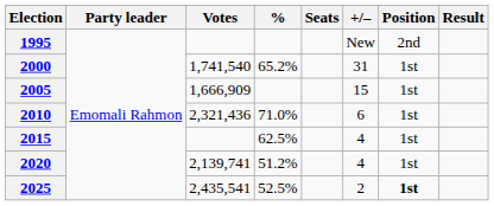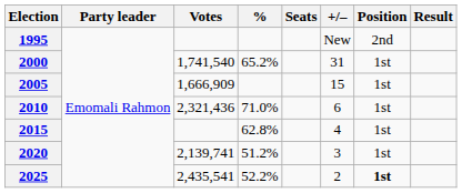 <table class=wikitable style=text-align:center>
 <tr>
 <th>Election</th>
 <th>Party leader</th>
 <th>Votes</th>
 <th>%</th>
 <th>Seats</th>
 <th>+/–</th>
 <th>Position</th>
 <th>Result</th>
 </tr>
 <tr>
 <th><a href='#'>1995</a></th>
 <td rowspan="7"><a href='#'>Emomali Rahmon</a></td>
 <td></td>
 <td></td>
 <td></td>
 <td>New</td>
 <td>2nd</td>
 <td></td>
 </tr>
 <tr>
 <th><a href='#'>2000</a></th>
 <td>1,741,540</td>
 <td>65.2%</td>
 <td></td>
 <td> 31</td>
 <td> 1st</td>
 <td></td>
 </tr>
 <tr>
 <th><a href='#'>2005</a></th>
 <td>1,666,909</td>
 <td></td>
 <td></td>
 <td> 15</td>
 <td> 1st</td>
 <td></td>
 </tr>
 <tr>
 <th><a href='#'>2010</a></th>
 <td>2,321,436</td>
 <td>71.0%</td>
 <td></td>
 <td> 6</td>
 <td> 1st</td>
 <td></td>
 </tr>
 <tr>
 <th><a href='#'>2015</a></th>
 <td></td>
-<td>62.5%</td>
+<td>62.8%</td>
 <td></td>
 <td> 4</td>
 <td> 1st</td>
 <td></td>
 </tr>
 <tr>
 <th><a href='#'>2020</a></th>
 <td>2,139,741</td>
 <td>51.2%</td>
 <td></td>
-<td> 4</td>
+<td> 3</td>
 <td> 1st</td>
 <td></td>
 </tr>
 <tr>
 <th><a href='#'>2025</a></th>
 <td>2,435,541</td>
-<td>52.5%</td>
+<td>52.2%</td>
 <td></td>
 <td> 2</td>
 <td><strong> 1st</strong></td>
 <td></td>
 </tr>
 </table>
